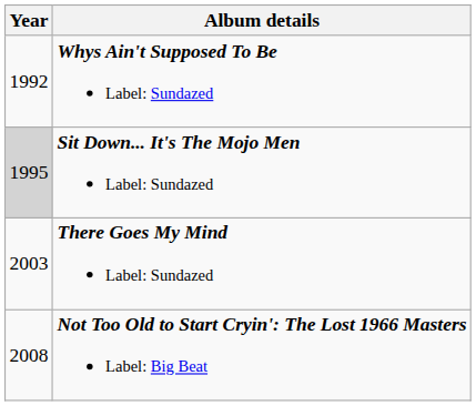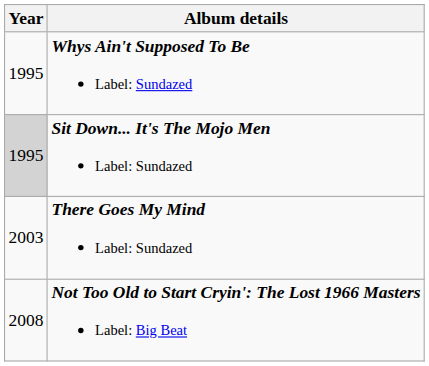 <table class="wikitable" style="text-align:center;">
 <tr>
 <th>Year</th>
 <th>Album details</th>
 </tr>
 <tr>
-<td>1992</td>
+<td>1995</td>
 <td align="left"><strong><em>Whys Ain't Supposed To Be</em></strong><br><ul><li><small>Label: <a href='#'>Sundazed</a></small></li></ul></td>
 </tr>
 <tr>
 <td style="background: lightgrey;">1995</td>
 <td align="left"><strong><em>Sit Down... It's The Mojo Men</em></strong><br><ul><li><small>Label: Sundazed</small></li></ul></td>
 </tr>
 <tr>
 <td>2003</td>
 <td align="left"><strong><em>There Goes My Mind</em></strong><br><ul><li><small>Label: Sundazed</small></li></ul></td>
 </tr>
 <tr>
 <td>2008</td>
 <td align="left"><strong><em>Not Too Old to Start Cryin': The Lost 1966 Masters</em></strong><br><ul><li><small>Label: <a href='#'>Big Beat</a></small></li></ul></td>
 </tr>
 </table>
